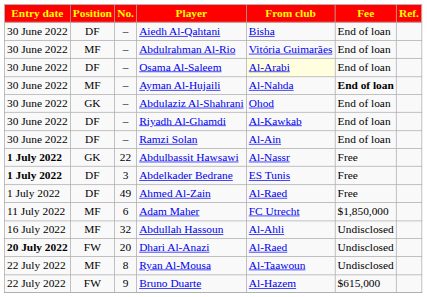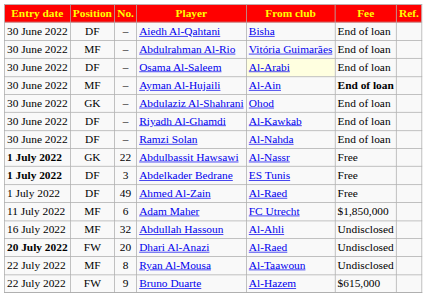 <table class="wikitable sortable">
 <tr>
 <th style="background:red; color:yellow;"><strong>Entry date</strong></th>
 <th style="background:red; color:yellow;"><strong>Position</strong></th>
 <th style="background:red; color:yellow;"><strong>No.</strong></th>
 <th style="background:red; color:yellow;"><strong>Player</strong></th>
 <th style="background:red; color:yellow;"><strong>From club</strong></th>
 <th style="background:red; color:yellow;"><strong>Fee</strong></th>
 <th style="background:red; color:yellow;"><strong>Ref.</strong></th>
 </tr>
 <tr>
 <td>30 June 2022</td>
 <td style="text-align:center;">DF</td>
 <td style="text-align:center;">–</td>
 <td style="text-align:left;"> <a href='#'>Aiedh Al-Qahtani</a></td>
 <td style="text-align:left;"> <a href='#'>Bisha</a></td>
 <td>End of loan</td>
 <td></td>
 </tr>
 <tr>
 <td>30 June 2022</td>
 <td style="text-align:center;">MF</td>
 <td style="text-align:center;">–</td>
 <td style="text-align:left;"> <a href='#'>Abdulrahman Al-Rio</a></td>
 <td style="text-align:left;"> <a href='#'>Vitória Guimarães</a></td>
 <td>End of loan</td>
 <td></td>
 </tr>
 <tr>
 <td>30 June 2022</td>
 <td style="text-align:center;">DF</td>
 <td style="text-align:center;">–</td>
 <td style="text-align:left;"> <a href='#'>Osama Al-Saleem</a></td>
 <td style="background: lightyellow; text-align:left;"> <a href='#'>Al-Arabi</a></td>
 <td>End of loan</td>
 <td></td>
 </tr>
 <tr>
 <td>30 June 2022</td>
 <td style="text-align:center;">MF</td>
 <td style="text-align:center;">–</td>
 <td style="text-align:left;"> <a href='#'>Ayman Al-Hujaili</a></td>
-<td style="text-align:left;"> <a href='#'>Al-Nahda</a></td>
+<td style="text-align:left;"> <a href='#'>Al-Ain</a></td>
 <td><strong>End of loan</strong></td>
 <td></td>
 </tr>
 <tr>
 <td>30 June 2022</td>
 <td style="text-align:center;">GK</td>
 <td style="text-align:center;">–</td>
 <td style="text-align:left;"> <a href='#'>Abdulaziz Al-Shahrani</a></td>
 <td style="text-align:left;"> <a href='#'>Ohod</a></td>
 <td>End of loan</td>
 <td></td>
 </tr>
 <tr>
 <td>30 June 2022</td>
 <td style="text-align:center;">DF</td>
 <td style="text-align:center;">–</td>
 <td style="text-align:left;"> <a href='#'>Riyadh Al-Ghamdi</a></td>
 <td style="text-align:left;"> <a href='#'>Al-Kawkab</a></td>
 <td>End of loan</td>
 <td></td>
 </tr>
 <tr>
 <td>30 June 2022</td>
 <td style="text-align:center;">DF</td>
 <td style="text-align:center;">–</td>
 <td style="text-align:left;"> <a href='#'>Ramzi Solan</a></td>
-<td style="text-align:left;"> <a href='#'>Al-Ain</a></td>
+<td style="text-align:left;"> <a href='#'>Al-Nahda</a></td>
 <td>End of loan</td>
 <td></td>
 </tr>
 <tr>
 <td><strong>1 July 2022</strong></td>
 <td style="text-align:center;">GK</td>
 <td style="text-align:center;">22</td>
 <td style="text-align:left;"> <a href='#'>Abdulbassit Hawsawi</a></td>
 <td style="text-align:left;"> <a href='#'>Al-Nassr</a></td>
 <td>Free</td>
 <td></td>
 </tr>
 <tr>
 <td><strong>1 July 2022</strong></td>
 <td style="text-align:center;">DF</td>
 <td style="text-align:center;">3</td>
 <td style="text-align:left;"> <a href='#'>Abdelkader Bedrane</a></td>
 <td style="text-align:left;"> <a href='#'>ES Tunis</a></td>
 <td>Free</td>
 <td></td>
 </tr>
 <tr>
 <td>1 July 2022</td>
 <td style="text-align:center;">DF</td>
 <td style="text-align:center;">49</td>
 <td style="text-align:left;"> <a href='#'>Ahmed Al-Zain</a></td>
 <td style="text-align:left;"> <a href='#'>Al-Raed</a></td>
 <td>Free</td>
 <td></td>
 </tr>
 <tr>
 <td>11 July 2022</td>
 <td style="text-align:center;">MF</td>
 <td style="text-align:center;">6</td>
 <td style="text-align:left;"> <a href='#'>Adam Maher</a></td>
 <td style="text-align:left;"> <a href='#'>FC Utrecht</a></td>
 <td>$1,850,000</td>
 <td></td>
 </tr>
 <tr>
 <td>16 July 2022</td>
 <td style="text-align:center;">MF</td>
 <td style="text-align:center;">32</td>
 <td style="text-align:left;"> <a href='#'>Abdullah Hassoun</a></td>
 <td style="text-align:left;"> <a href='#'>Al-Ahli</a></td>
 <td>Undisclosed</td>
 <td></td>
 </tr>
 <tr>
 <td><strong>20 July 2022</strong></td>
 <td style="text-align:center;">FW</td>
 <td style="text-align:center;">20</td>
 <td style="text-align:left;"> <a href='#'>Dhari Al-Anazi</a></td>
 <td style="text-align:left;"> <a href='#'>Al-Raed</a></td>
 <td>Undisclosed</td>
 <td></td>
 </tr>
 <tr>
 <td>22 July 2022</td>
 <td style="text-align:center;">MF</td>
 <td style="text-align:center;">8</td>
 <td style="text-align:left;"> <a href='#'>Ryan Al-Mousa</a></td>
 <td style="text-align:left;"> <a href='#'>Al-Taawoun</a></td>
 <td>Undisclosed</td>
 <td></td>
 </tr>
 <tr>
 <td>22 July 2022</td>
 <td style="text-align:center;">FW</td>
 <td style="text-align:center;">9</td>
 <td style="text-align:left;"> <a href='#'>Bruno Duarte</a></td>
 <td style="text-align:left;"> <a href='#'>Al-Hazem</a></td>
 <td>$615,000</td>
 <td></td>
 </tr>
 <tr>
 </tr>
 </table>
